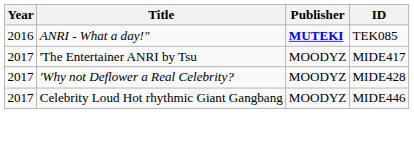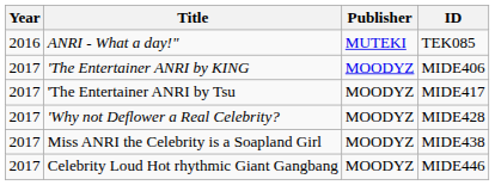 <table class="wikitable">
 <tr>
 <th>Year</th>
 <th>Title</th>
 <th>Publisher</th>
 <th>ID</th>
 </tr>
 <tr>
 <td>2016</td>
 <td><em>ANRI - What a day!"</em></td>
-<td><strong><a href='#'>MUTEKI</a></strong></td>
+<td><a href='#'>MUTEKI</a></td>
 <td>TEK085</td>
+</tr>
+<tr>
+<td>2017</td>
+<td><em>'The Entertainer ANRI by KING<strong></td>
+<td><a href='#'>MOODYZ</a></td>
+<td>MIDE406</td>
 </tr>
 <tr>
 <td>2017</td>
 <td></em>'The Entertainer ANRI by Tsu</strong></td>
 <td>MOODYZ</td>
 <td>MIDE417</td>
 </tr>
 <tr>
 <td>2017</td>
 <td><em>'Why not Deflower a Real Celebrity?<strong></td>
 <td>MOODYZ</td>
 <td>MIDE428</td>
 </tr>
 <tr>
 <td>2017</td>
+<td></em>Miss ANRI the Celebrity is a Soapland Girl<em></td>
+<td>MOODYZ</td>
+<td>MIDE438</td>
+</tr>
+<tr>
+<td>2017</td>
 <td></em>Celebrity Loud Hot rhythmic Giant Gangbang<em></td>
 <td>MOODYZ</td>
 <td>MIDE446</td>
 </tr>
 </table>
